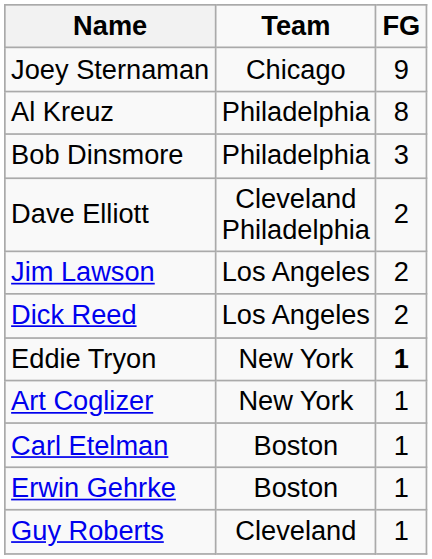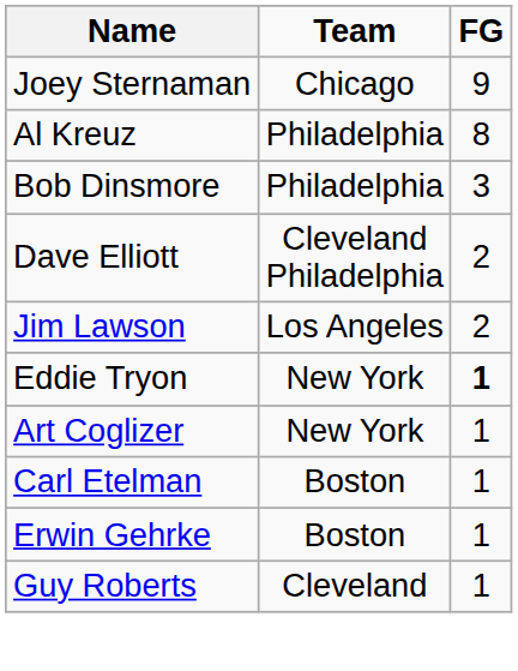 <table class="wikitable">
 <tr>
 <th>Name</th>
 <td align="center"><strong>Team</strong></td>
 <td><strong>FG</strong></td>
 </tr>
 <tr align="center">
 <td align="left">Joey Sternaman</td>
 <td>Chicago</td>
 <td>9</td>
 </tr>
 <tr align="center">
 <td align="left">Al Kreuz</td>
 <td>Philadelphia</td>
 <td>8</td>
 </tr>
 <tr align="center">
 <td align="left">Bob Dinsmore</td>
 <td>Philadelphia</td>
 <td>3</td>
 </tr>
 <tr align="center">
 <td align="left">Dave Elliott</td>
 <td>Cleveland<br>Philadelphia</td>
 <td>2</td>
 </tr>
 <tr align="center">
 <td align="left"><a href='#'>Jim Lawson</a></td>
 <td>Los Angeles</td>
 <td>2</td>
 </tr>
 <tr align="center">
-<td align="left"><a href='#'>Dick Reed</a></td>
-<td>Los Angeles</td>
-<td>2</td>
-</tr>
-<tr align="center">
 <td align="left">Eddie Tryon</td>
 <td>New York</td>
 <td><strong>1</strong></td>
 </tr>
 <tr align="center">
 <td align="left"><a href='#'>Art Coglizer</a></td>
 <td>New York</td>
 <td>1</td>
 </tr>
 <tr align="center">
 <td align="left"><a href='#'>Carl Etelman</a></td>
 <td>Boston</td>
 <td>1</td>
 </tr>
 <tr align="center">
 <td align="left"><a href='#'>Erwin Gehrke</a></td>
 <td>Boston</td>
 <td>1</td>
 </tr>
 <tr align="center">
 <td align="left"><a href='#'>Guy Roberts</a></td>
 <td>Cleveland</td>
 <td>1</td>
 </tr>
 </table>
